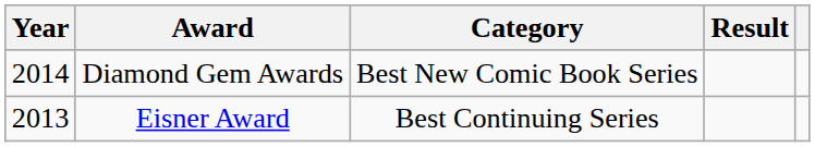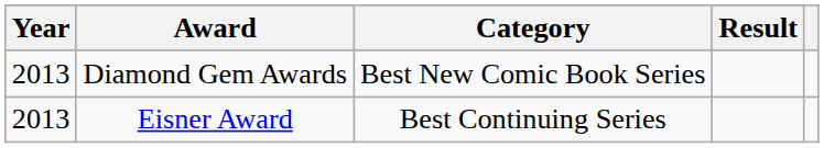 <table class="wikitable" style="text-align:center;">
 <tr>
 <th>Year</th>
 <th>Award</th>
 <th>Category</th>
 <th>Result</th>
 <th></th>
 </tr>
 <tr>
-<td>2014</td>
+<td>2013</td>
 <td>Diamond Gem Awards</td>
 <td>Best New Comic Book Series</td>
 <td></td>
 <td></td>
 </tr>
 <tr>
 <td>2013</td>
 <td><a href='#'>Eisner Award</a></td>
 <td>Best Continuing Series</td>
 <td></td>
 <td></td>
 </tr>
 </table>
